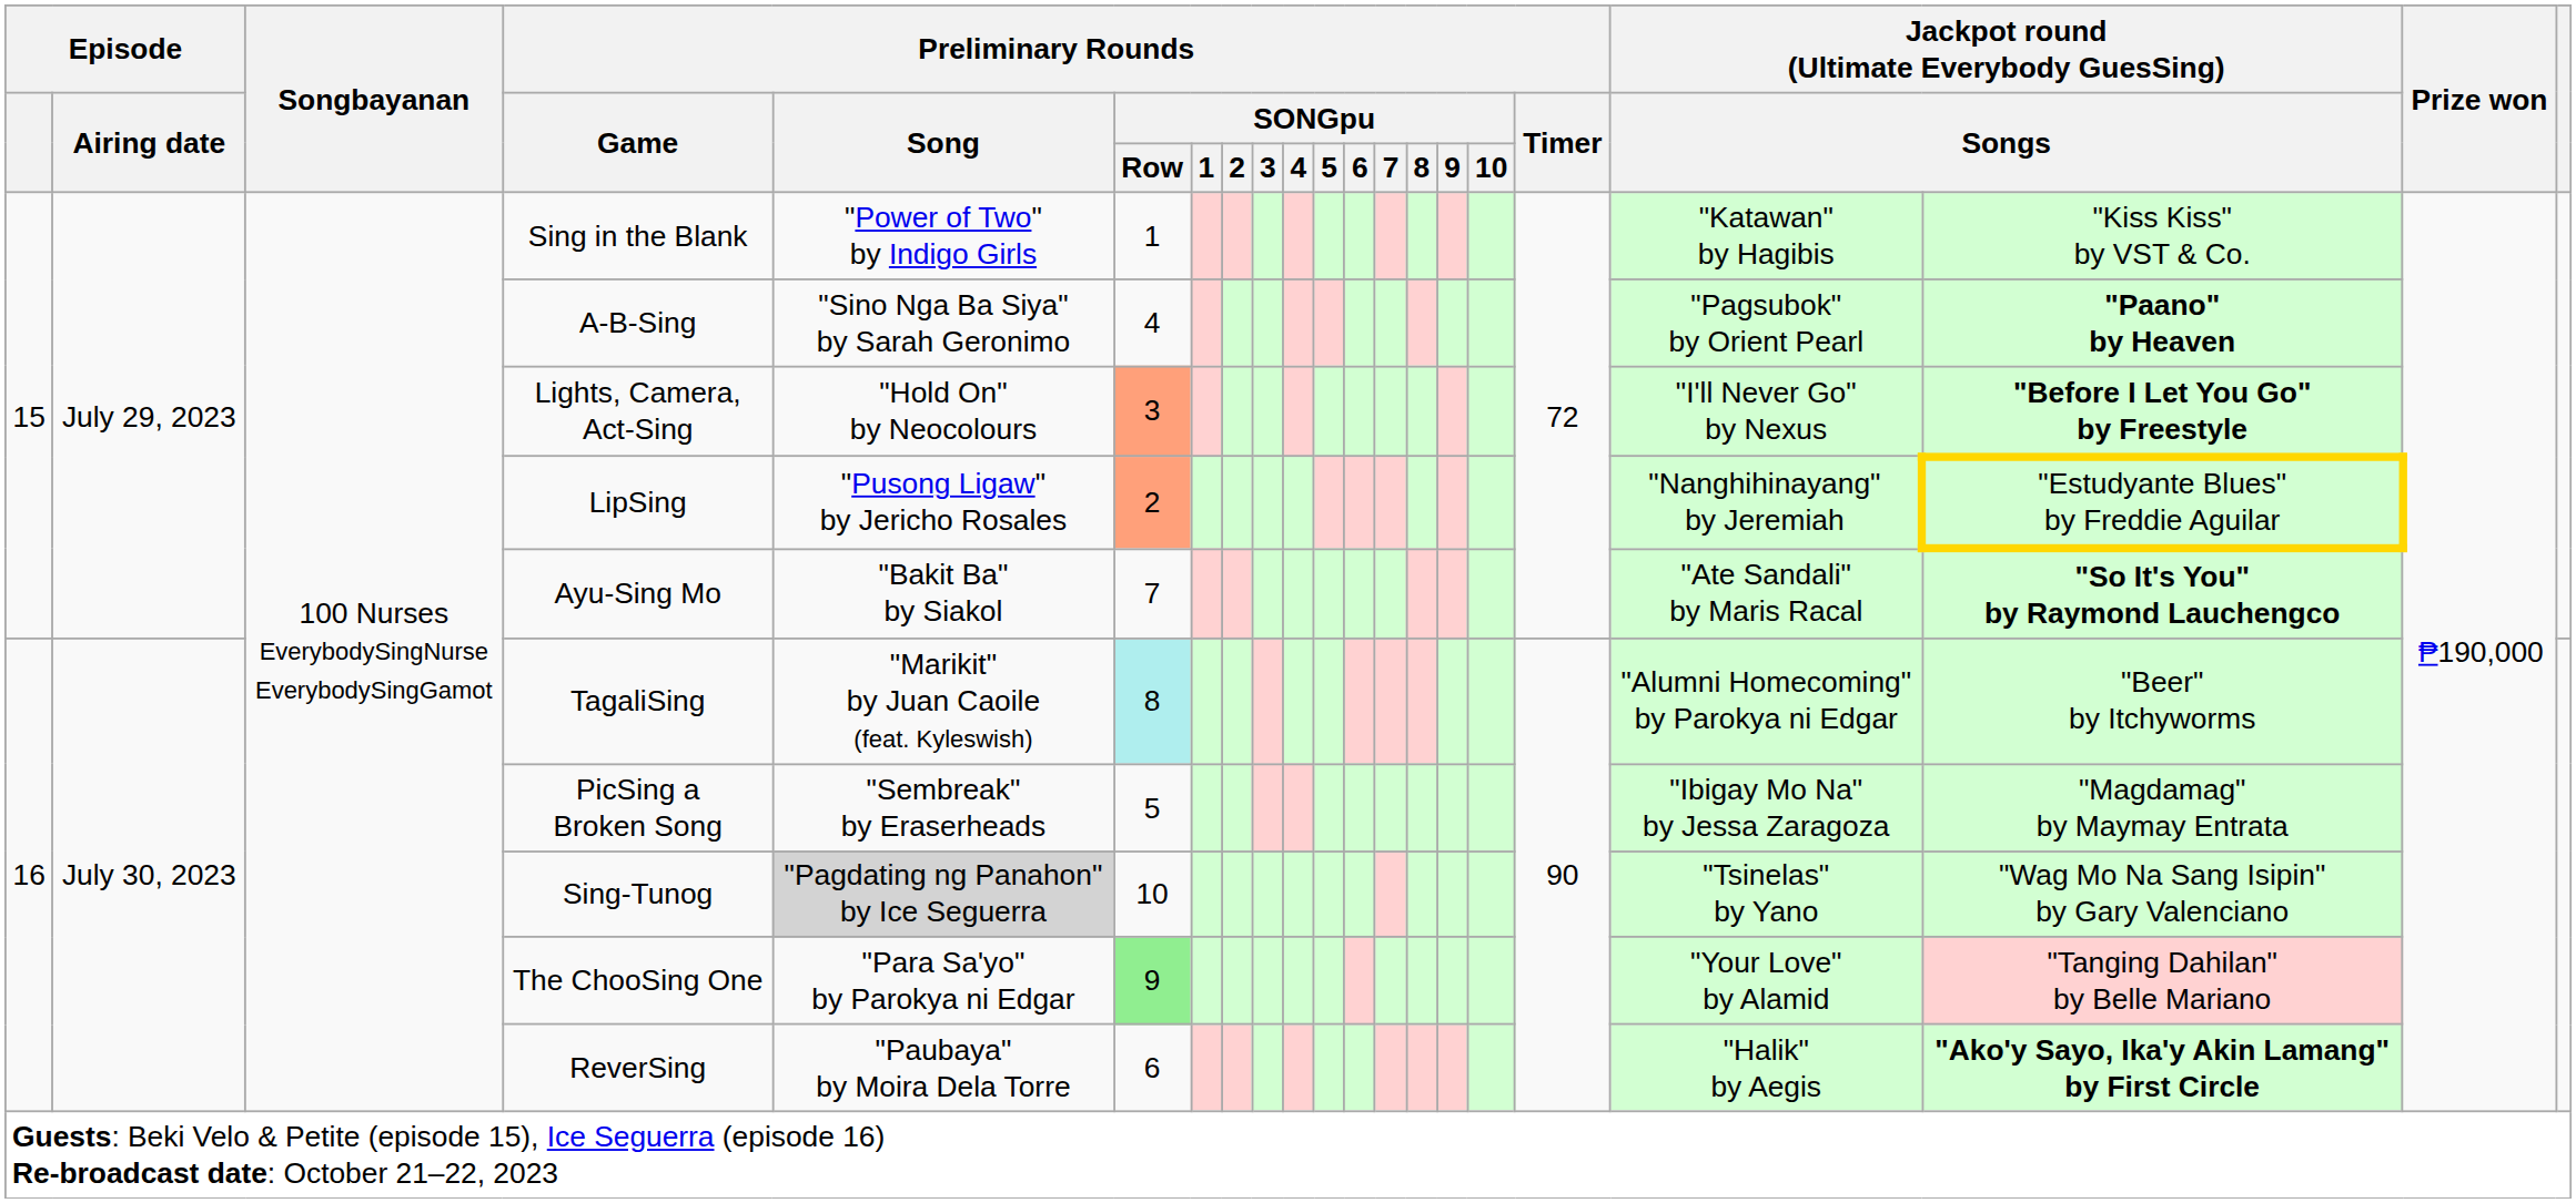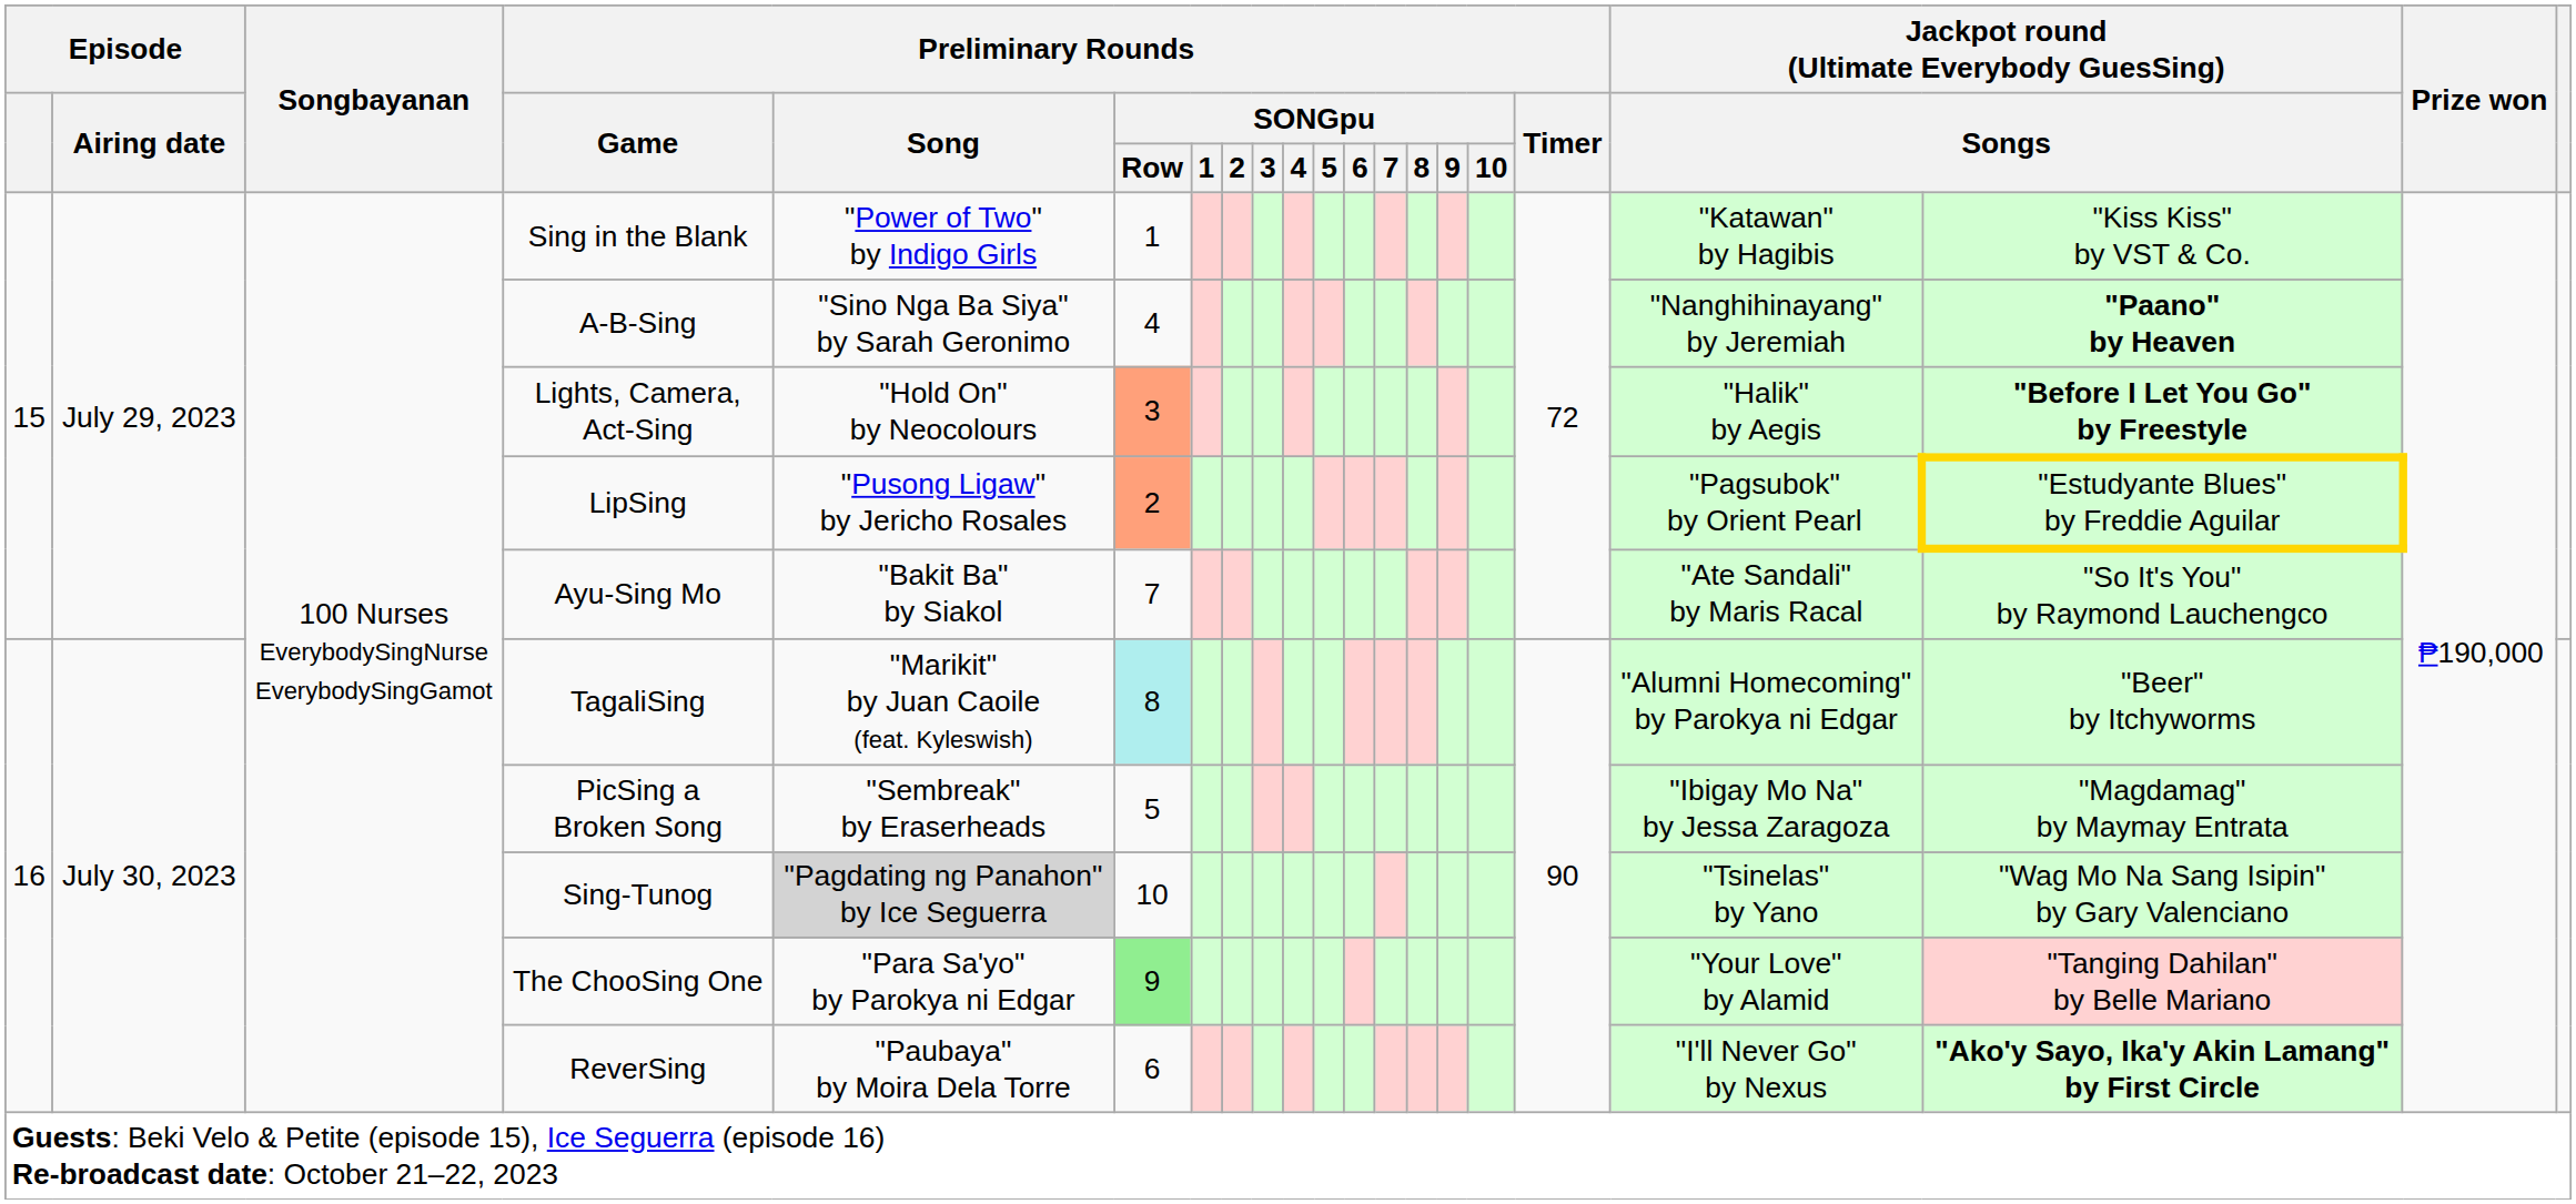 <table class="wikitable" style="text-align:center; font-size:90%; line-height:18px;" width="100%">
 <tr>
 <th colspan="2">Episode</th>
 <th rowspan="3">Songbayanan</th>
 <th colspan="14">Preliminary Rounds</th>
 <th colspan="2">Jackpot round<br><strong>(Ultimate Everybody GuesSing)</strong></th>
 <th rowspan="3">Prize won</th>
 <th rowspan="3"></th>
 </tr>
 <tr>
 <th rowspan="2"></th>
 <th rowspan="2">Airing date</th>
 <th rowspan="2">Game</th>
 <th rowspan="2">Song</th>
 <th colspan="11">SONGpu</th>
 <th rowspan="2">Timer</th>
 <th colspan="2" rowspan="2">Songs</th>
 </tr>
 <tr>
 <th>Row</th>
 <th>1</th>
 <th>2</th>
 <th>3</th>
 <th>4</th>
 <th>5</th>
 <th>6</th>
 <th>7</th>
 <th>8</th>
 <th>9</th>
 <th>10</th>
 </tr>
 <tr>
 <td rowspan="5">15</td>
 <td rowspan="5">July 29, 2023</td>
 <td rowspan="10">100 Nurses<br><small>EverybodySingNurse<br>EverybodySingGamot</small></td>
 <td>Sing in the Blank</td>
 <td>"<a href='#'>Power of Two</a>"<br>by <a href='#'>Indigo Girls</a></td>
 <td>1</td>
 <td style="background:#FFD2D2"></td>
 <td style="background:#FFD2D2"></td>
 <td style="background:#D2FFD2"></td>
 <td style="background:#FFD2D2"></td>
 <td style="background:#D2FFD2"></td>
 <td style="background:#D2FFD2"></td>
 <td style="background:#FFD2D2"></td>
 <td style="background:#D2FFD2"></td>
 <td style="background:#FFD2D2"></td>
 <td style="background:#D2FFD2"></td>
 <td rowspan="5">72<br></td>
 <td style="background:#D2FFD2">"Katawan"<br>by Hagibis</td>
 <td style="background:#D2FFD2">"Kiss Kiss"<br>by VST & Co.</td>
 <td rowspan="10"><a href='#'>₱</a>190,000</td>
 <td rowspan="5"><br></td>
 </tr>
 <tr>
 <td>A-B-Sing</td>
 <td>"Sino Nga Ba Siya"<br>by Sarah Geronimo</td>
 <td>4</td>
 <td style="background:#FFD2D2"></td>
 <td style="background:#D2FFD2"></td>
 <td style="background:#D2FFD2"></td>
 <td style="background:#FFD2D2"></td>
 <td style="background:#FFD2D2"></td>
 <td style="background:#D2FFD2"></td>
 <td style="background:#D2FFD2"></td>
 <td style="background:#FFD2D2"></td>
 <td style="background:#D2FFD2"></td>
 <td style="background:#D2FFD2"></td>
-<td style="background:#D2FFD2">"Pagsubok"<br>by Orient Pearl</td>
+<td style="background:#D2FFD2">"Nanghihinayang"<br>by Jeremiah</td>
 <td style="background:#D2FFD2"><strong>"Paano"<br>by Heaven</strong></td>
 </tr>
 <tr>
 <td>Lights, Camera,<br>Act-Sing</td>
 <td>"Hold On"<br>by Neocolours</td>
 <td style="background: lightsalmon;">3</td>
 <td style="background:#FFD2D2"></td>
 <td style="background:#D2FFD2"></td>
 <td style="background:#D2FFD2"></td>
 <td style="background:#FFD2D2"></td>
 <td style="background:#D2FFD2"></td>
 <td style="background:#D2FFD2"></td>
 <td style="background:#D2FFD2"></td>
 <td style="background:#D2FFD2"></td>
 <td style="background:#FFD2D2"></td>
 <td style="background:#D2FFD2"></td>
-<td style="background:#D2FFD2">"I'll Never Go"<br>by Nexus</td>
+<td style="background:#D2FFD2">"Halik"<br>by Aegis</td>
 <td style="background:#D2FFD2"><strong>"Before I Let You Go"<br>by Freestyle</strong></td>
 </tr>
 <tr>
 <td>LipSing</td>
 <td>"<a href='#'>Pusong Ligaw</a>"<br>by Jericho Rosales</td>
 <td style="background: lightsalmon;">2</td>
 <td style="background:#D2FFD2"></td>
 <td style="background:#D2FFD2"></td>
 <td style="background:#D2FFD2"></td>
 <td style="background:#D2FFD2"></td>
 <td style="background:#FFD2D2"></td>
 <td style="background:#FFD2D2"></td>
 <td style="background:#FFD2D2"></td>
 <td style="background:#D2FFD2"></td>
 <td style="background:#FFD2D2"></td>
 <td style="background:#D2FFD2"></td>
-<td style="background:#D2FFD2">"Nanghihinayang"<br>by Jeremiah</td>
+<td style="background:#D2FFD2">"Pagsubok"<br>by Orient Pearl</td>
 <td style="background: #D2FFD2; border:solid 4px #FFD700;">"Estudyante Blues"<br>by Freddie Aguilar</td>
 </tr>
 <tr>
 <td>Ayu-Sing Mo</td>
 <td>"Bakit Ba"<br>by Siakol</td>
 <td>7</td>
 <td style="background:#FFD2D2"></td>
 <td style="background:#FFD2D2"></td>
 <td style="background:#D2FFD2"></td>
 <td style="background:#D2FFD2"></td>
 <td style="background:#D2FFD2"></td>
 <td style="background:#D2FFD2"></td>
 <td style="background:#D2FFD2"></td>
 <td style="background:#FFD2D2"></td>
 <td style="background:#FFD2D2"></td>
 <td style="background:#D2FFD2"></td>
 <td style="background:#D2FFD2">"Ate Sandali"<br>by Maris Racal</td>
-<td style="background:#D2FFD2"><strong>"So It's You"<br>by Raymond Lauchengco</strong></td>
+<td style="background:#D2FFD2">"So It's You"<br>by Raymond Lauchengco</td>
 </tr>
 <tr>
 <td rowspan="5">16</td>
 <td rowspan="5">July 30, 2023</td>
 <td>TagaliSing</td>
 <td>"Marikit"<br>by Juan Caoile<br><small>(feat. Kyleswish)</small></td>
 <td style="background: paleturquoise;">8</td>
 <td style="background:#D2FFD2"></td>
 <td style="background:#D2FFD2"></td>
 <td style="background:#FFD2D2"></td>
 <td style="background:#D2FFD2"></td>
 <td style="background:#D2FFD2"></td>
 <td style="background:#FFD2D2"></td>
 <td style="background:#FFD2D2"></td>
 <td style="background:#FFD2D2"></td>
 <td style="background:#D2FFD2"></td>
 <td style="background:#D2FFD2"></td>
 <td rowspan="5">90<br></td>
 <td style="background:#D2FFD2">"Alumni Homecoming"<br>by Parokya ni Edgar</td>
 <td style="background:#D2FFD2">"Beer"<br>by Itchyworms</td>
 <td rowspan="5"><br></td>
 </tr>
 <tr>
 <td>PicSing a<br>Broken Song</td>
 <td>"Sembreak"<br>by Eraserheads</td>
 <td>5</td>
 <td style="background:#D2FFD2"></td>
 <td style="background:#D2FFD2"></td>
 <td style="background:#FFD2D2"></td>
 <td style="background:#FFD2D2"></td>
 <td style="background:#D2FFD2"></td>
 <td style="background:#D2FFD2"></td>
 <td style="background:#D2FFD2"></td>
 <td style="background:#D2FFD2"></td>
 <td style="background:#D2FFD2"></td>
 <td style="background:#D2FFD2"></td>
 <td style="background:#D2FFD2">"Ibigay Mo Na"<br>by Jessa Zaragoza</td>
 <td style="background:#D2FFD2">"Magdamag"<br>by Maymay Entrata</td>
 </tr>
 <tr>
 <td>Sing-Tunog</td>
 <td style="background: lightgrey;">"Pagdating ng Panahon"<br>by Ice Seguerra</td>
 <td>10</td>
 <td style="background:#D2FFD2"></td>
 <td style="background:#D2FFD2"></td>
 <td style="background:#D2FFD2"></td>
 <td style="background:#D2FFD2"></td>
 <td style="background:#D2FFD2"></td>
 <td style="background:#D2FFD2"></td>
 <td style="background:#FFD2D2"></td>
 <td style="background:#D2FFD2"></td>
 <td style="background:#D2FFD2"></td>
 <td style="background:#D2FFD2"></td>
 <td style="background:#D2FFD2">"Tsinelas"<br>by Yano</td>
 <td style="background:#D2FFD2">"Wag Mo Na Sang Isipin"<br>by Gary Valenciano</td>
 </tr>
 <tr>
 <td>The ChooSing One</td>
 <td>"Para Sa'yo"<br>by Parokya ni Edgar</td>
 <td style="background: lightgreen;">9</td>
 <td style="background:#D2FFD2"></td>
 <td style="background:#D2FFD2"></td>
 <td style="background:#D2FFD2"></td>
 <td style="background:#D2FFD2"></td>
 <td style="background:#D2FFD2"></td>
 <td style="background:#FFD2D2"></td>
 <td style="background:#D2FFD2"></td>
 <td style="background:#D2FFD2"></td>
 <td style="background:#D2FFD2"></td>
 <td style="background:#D2FFD2"></td>
 <td style="background:#D2FFD2">"Your Love"<br>by Alamid</td>
 <td style="background:#FFD2D2">"Tanging Dahilan"<br>by Belle Mariano</td>
 </tr>
 <tr>
 <td>ReverSing</td>
 <td>"Paubaya"<br>by Moira Dela Torre</td>
 <td>6</td>
 <td style="background:#FFD2D2"></td>
 <td style="background:#FFD2D2"></td>
 <td style="background:#D2FFD2"></td>
 <td style="background:#FFD2D2"></td>
 <td style="background:#D2FFD2"></td>
 <td style="background:#D2FFD2"></td>
 <td style="background:#FFD2D2"></td>
 <td style="background:#FFD2D2"></td>
 <td style="background:#FFD2D2"></td>
 <td style="background:#D2FFD2"></td>
-<td style="background:#D2FFD2">"Halik"<br>by Aegis</td>
+<td style="background:#D2FFD2">"I'll Never Go"<br>by Nexus</td>
 <td style="background:#D2FFD2"><strong>"Ako'y Sayo, Ika'y Akin Lamang"<br>by First Circle</strong></td>
 </tr>
 <tr>
 <td colspan="21" style="background:white;" align="left"><strong>Guests</strong>: Beki Velo & Petite (episode 15), <a href='#'>Ice Seguerra</a> (episode 16)<br><strong>Re-broadcast date</strong>: October 21–22, 2023</td>
 </tr>
 </table>
